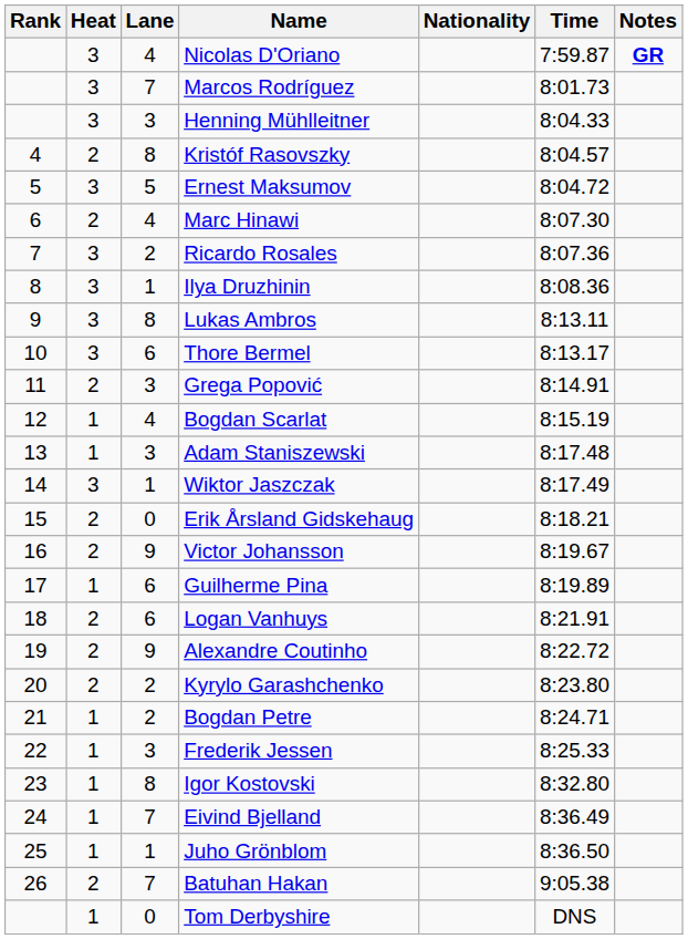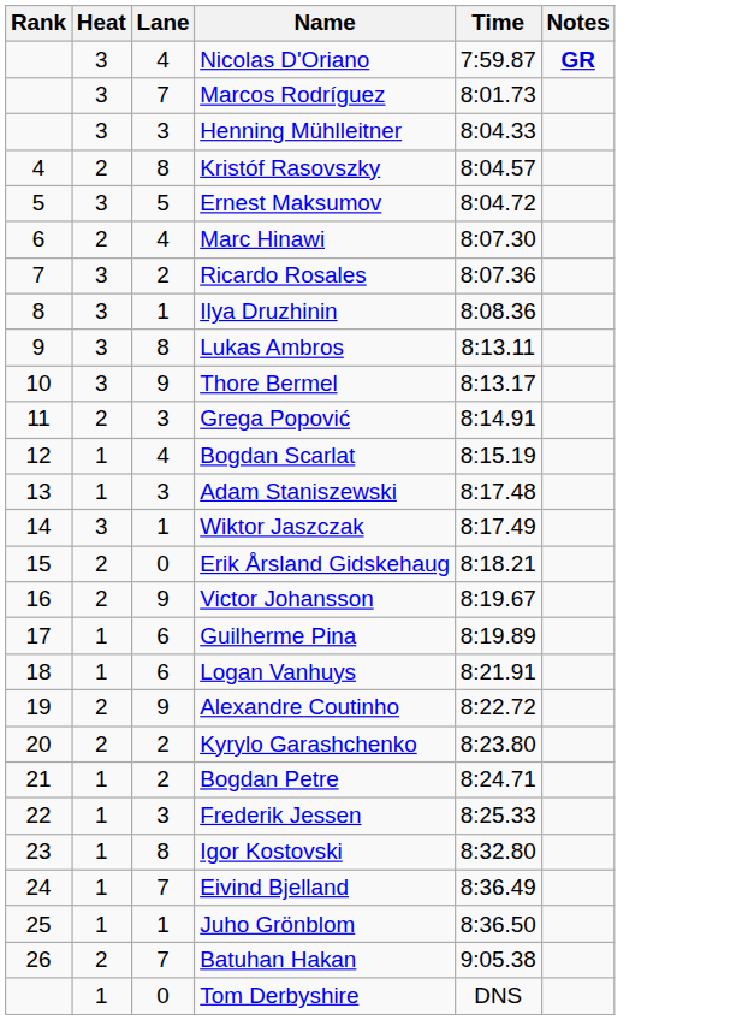 <table class='wikitable sortable' style='text-align:center'>
 <tr>
 <th>Rank</th>
 <th>Heat</th>
 <th>Lane</th>
 <th>Name</th>
-<th>Nationality</th>
 <th>Time</th>
 <th>Notes</th>
 </tr>
 <tr>
 <td></td>
 <td>3</td>
 <td>4</td>
 <td align=left><a href='#'>Nicolas D'Oriano</a></td>
-<td align=left></td>
 <td>7:59.87</td>
 <td><strong><a href='#'>GR</a></strong></td>
 </tr>
 <tr>
 <td></td>
 <td>3</td>
 <td>7</td>
 <td align=left><a href='#'>Marcos Rodríguez</a></td>
-<td align=left></td>
 <td>8:01.73</td>
 <td></td>
 </tr>
 <tr>
 <td></td>
 <td>3</td>
 <td>3</td>
 <td align=left><a href='#'>Henning Mühlleitner</a></td>
-<td align=left></td>
 <td>8:04.33</td>
 <td></td>
 </tr>
 <tr>
 <td>4</td>
 <td>2</td>
 <td>8</td>
 <td align=left><a href='#'>Kristóf Rasovszky</a></td>
-<td align=left></td>
 <td>8:04.57</td>
 <td></td>
 </tr>
 <tr>
 <td>5</td>
 <td>3</td>
 <td>5</td>
 <td align=left><a href='#'>Ernest Maksumov</a></td>
-<td align=left></td>
 <td>8:04.72</td>
 <td></td>
 </tr>
 <tr>
 <td>6</td>
 <td>2</td>
 <td>4</td>
 <td align=left><a href='#'>Marc Hinawi</a></td>
-<td align=left></td>
 <td>8:07.30</td>
 <td></td>
 </tr>
 <tr>
 <td>7</td>
 <td>3</td>
 <td>2</td>
 <td align=left><a href='#'>Ricardo Rosales</a></td>
-<td align=left></td>
 <td>8:07.36</td>
 <td></td>
 </tr>
 <tr>
 <td>8</td>
 <td>3</td>
 <td>1</td>
 <td align=left><a href='#'>Ilya Druzhinin</a></td>
-<td align=left></td>
 <td>8:08.36</td>
 <td></td>
 </tr>
 <tr>
 <td>9</td>
 <td>3</td>
 <td>8</td>
 <td align=left><a href='#'>Lukas Ambros</a></td>
-<td align=left></td>
 <td>8:13.11</td>
 <td></td>
 </tr>
 <tr>
 <td>10</td>
 <td>3</td>
-<td>6</td>
+<td>9</td>
 <td align=left><a href='#'>Thore Bermel</a></td>
-<td align=left></td>
 <td>8:13.17</td>
 <td></td>
 </tr>
 <tr>
 <td>11</td>
 <td>2</td>
 <td>3</td>
 <td align=left><a href='#'>Grega Popović</a></td>
-<td align=left></td>
 <td>8:14.91</td>
 <td></td>
 </tr>
 <tr>
 <td>12</td>
 <td>1</td>
 <td>4</td>
 <td align=left><a href='#'>Bogdan Scarlat</a></td>
-<td align=left></td>
 <td>8:15.19</td>
 <td></td>
 </tr>
 <tr>
 <td>13</td>
 <td>1</td>
 <td>3</td>
 <td align=left><a href='#'>Adam Staniszewski</a></td>
-<td align=left></td>
 <td>8:17.48</td>
 <td></td>
 </tr>
 <tr>
 <td>14</td>
 <td>3</td>
 <td>1</td>
 <td align=left><a href='#'>Wiktor Jaszczak</a></td>
-<td align=left></td>
 <td>8:17.49</td>
 <td></td>
 </tr>
 <tr>
 <td>15</td>
 <td>2</td>
 <td>0</td>
 <td align=left><a href='#'>Erik Årsland Gidskehaug</a></td>
-<td align=left></td>
 <td>8:18.21</td>
 <td></td>
 </tr>
 <tr>
 <td>16</td>
 <td>2</td>
 <td>9</td>
 <td align=left><a href='#'>Victor Johansson</a></td>
-<td align=left></td>
 <td>8:19.67</td>
 <td></td>
 </tr>
 <tr>
 <td>17</td>
 <td>1</td>
 <td>6</td>
 <td align=left><a href='#'>Guilherme Pina</a></td>
-<td align=left></td>
 <td>8:19.89</td>
 <td></td>
 </tr>
 <tr>
 <td>18</td>
-<td>2</td>
+<td>1</td>
 <td>6</td>
 <td align=left><a href='#'>Logan Vanhuys</a></td>
-<td align=left></td>
 <td>8:21.91</td>
 <td></td>
 </tr>
 <tr>
 <td>19</td>
 <td>2</td>
 <td>9</td>
 <td align=left><a href='#'>Alexandre Coutinho</a></td>
-<td align=left></td>
 <td>8:22.72</td>
 <td></td>
 </tr>
 <tr>
 <td>20</td>
 <td>2</td>
 <td>2</td>
 <td align=left><a href='#'>Kyrylo Garashchenko</a></td>
-<td align=left></td>
 <td>8:23.80</td>
 <td></td>
 </tr>
 <tr>
 <td>21</td>
 <td>1</td>
 <td>2</td>
 <td align=left><a href='#'>Bogdan Petre</a></td>
-<td align=left></td>
 <td>8:24.71</td>
 <td></td>
 </tr>
 <tr>
 <td>22</td>
 <td>1</td>
 <td>3</td>
 <td align=left><a href='#'>Frederik Jessen</a></td>
-<td align=left></td>
 <td>8:25.33</td>
 <td></td>
 </tr>
 <tr>
 <td>23</td>
 <td>1</td>
 <td>8</td>
 <td align=left><a href='#'>Igor Kostovski</a></td>
-<td align=left></td>
 <td>8:32.80</td>
 <td></td>
 </tr>
 <tr>
 <td>24</td>
 <td>1</td>
 <td>7</td>
 <td align=left><a href='#'>Eivind Bjelland</a></td>
-<td align=left></td>
 <td>8:36.49</td>
 <td></td>
 </tr>
 <tr>
 <td>25</td>
 <td>1</td>
 <td>1</td>
 <td align=left><a href='#'>Juho Grönblom</a></td>
-<td align=left></td>
 <td>8:36.50</td>
 <td></td>
 </tr>
 <tr>
 <td>26</td>
 <td>2</td>
 <td>7</td>
 <td align=left><a href='#'>Batuhan Hakan</a></td>
-<td align=left></td>
 <td>9:05.38</td>
 <td></td>
 </tr>
 <tr>
 <td></td>
 <td>1</td>
 <td>0</td>
 <td align=left><a href='#'>Tom Derbyshire</a></td>
-<td align=left></td>
 <td>DNS</td>
 <td></td>
 </tr>
 </table>
